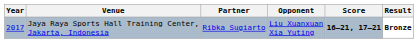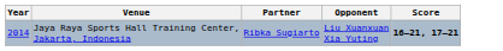 <table class="sortable wikitable" style="font-size: 90%">
 <tr>
 <th>Year</th>
 <th>Venue</th>
 <th>Partner</th>
 <th>Opponent</th>
 <th>Score</th>
-<th>Result</th>
 </tr>
 <tr style="background:#AABBCC">
-<td align="center"><a href='#'>2017</a></td>
+<td align="center"><a href='#'>2014</a></td>
 <td align="left">Jaya Raya Sports Hall Training Center,<br><a href='#'>Jakarta, Indonesia</a></td>
 <td align="left"> <a href='#'>Ribka Sugiarto</a></td>
 <td align="left"> <a href='#'>Liu Xuanxuan</a> <br>  <a href='#'>Xia Yuting</a></td>
 <td align="left"><strong>16–21, 17–21</strong></td>
-<td style="text-align:left; background:white"> <strong>Bronze</strong></td>
 </tr>
 </table>
